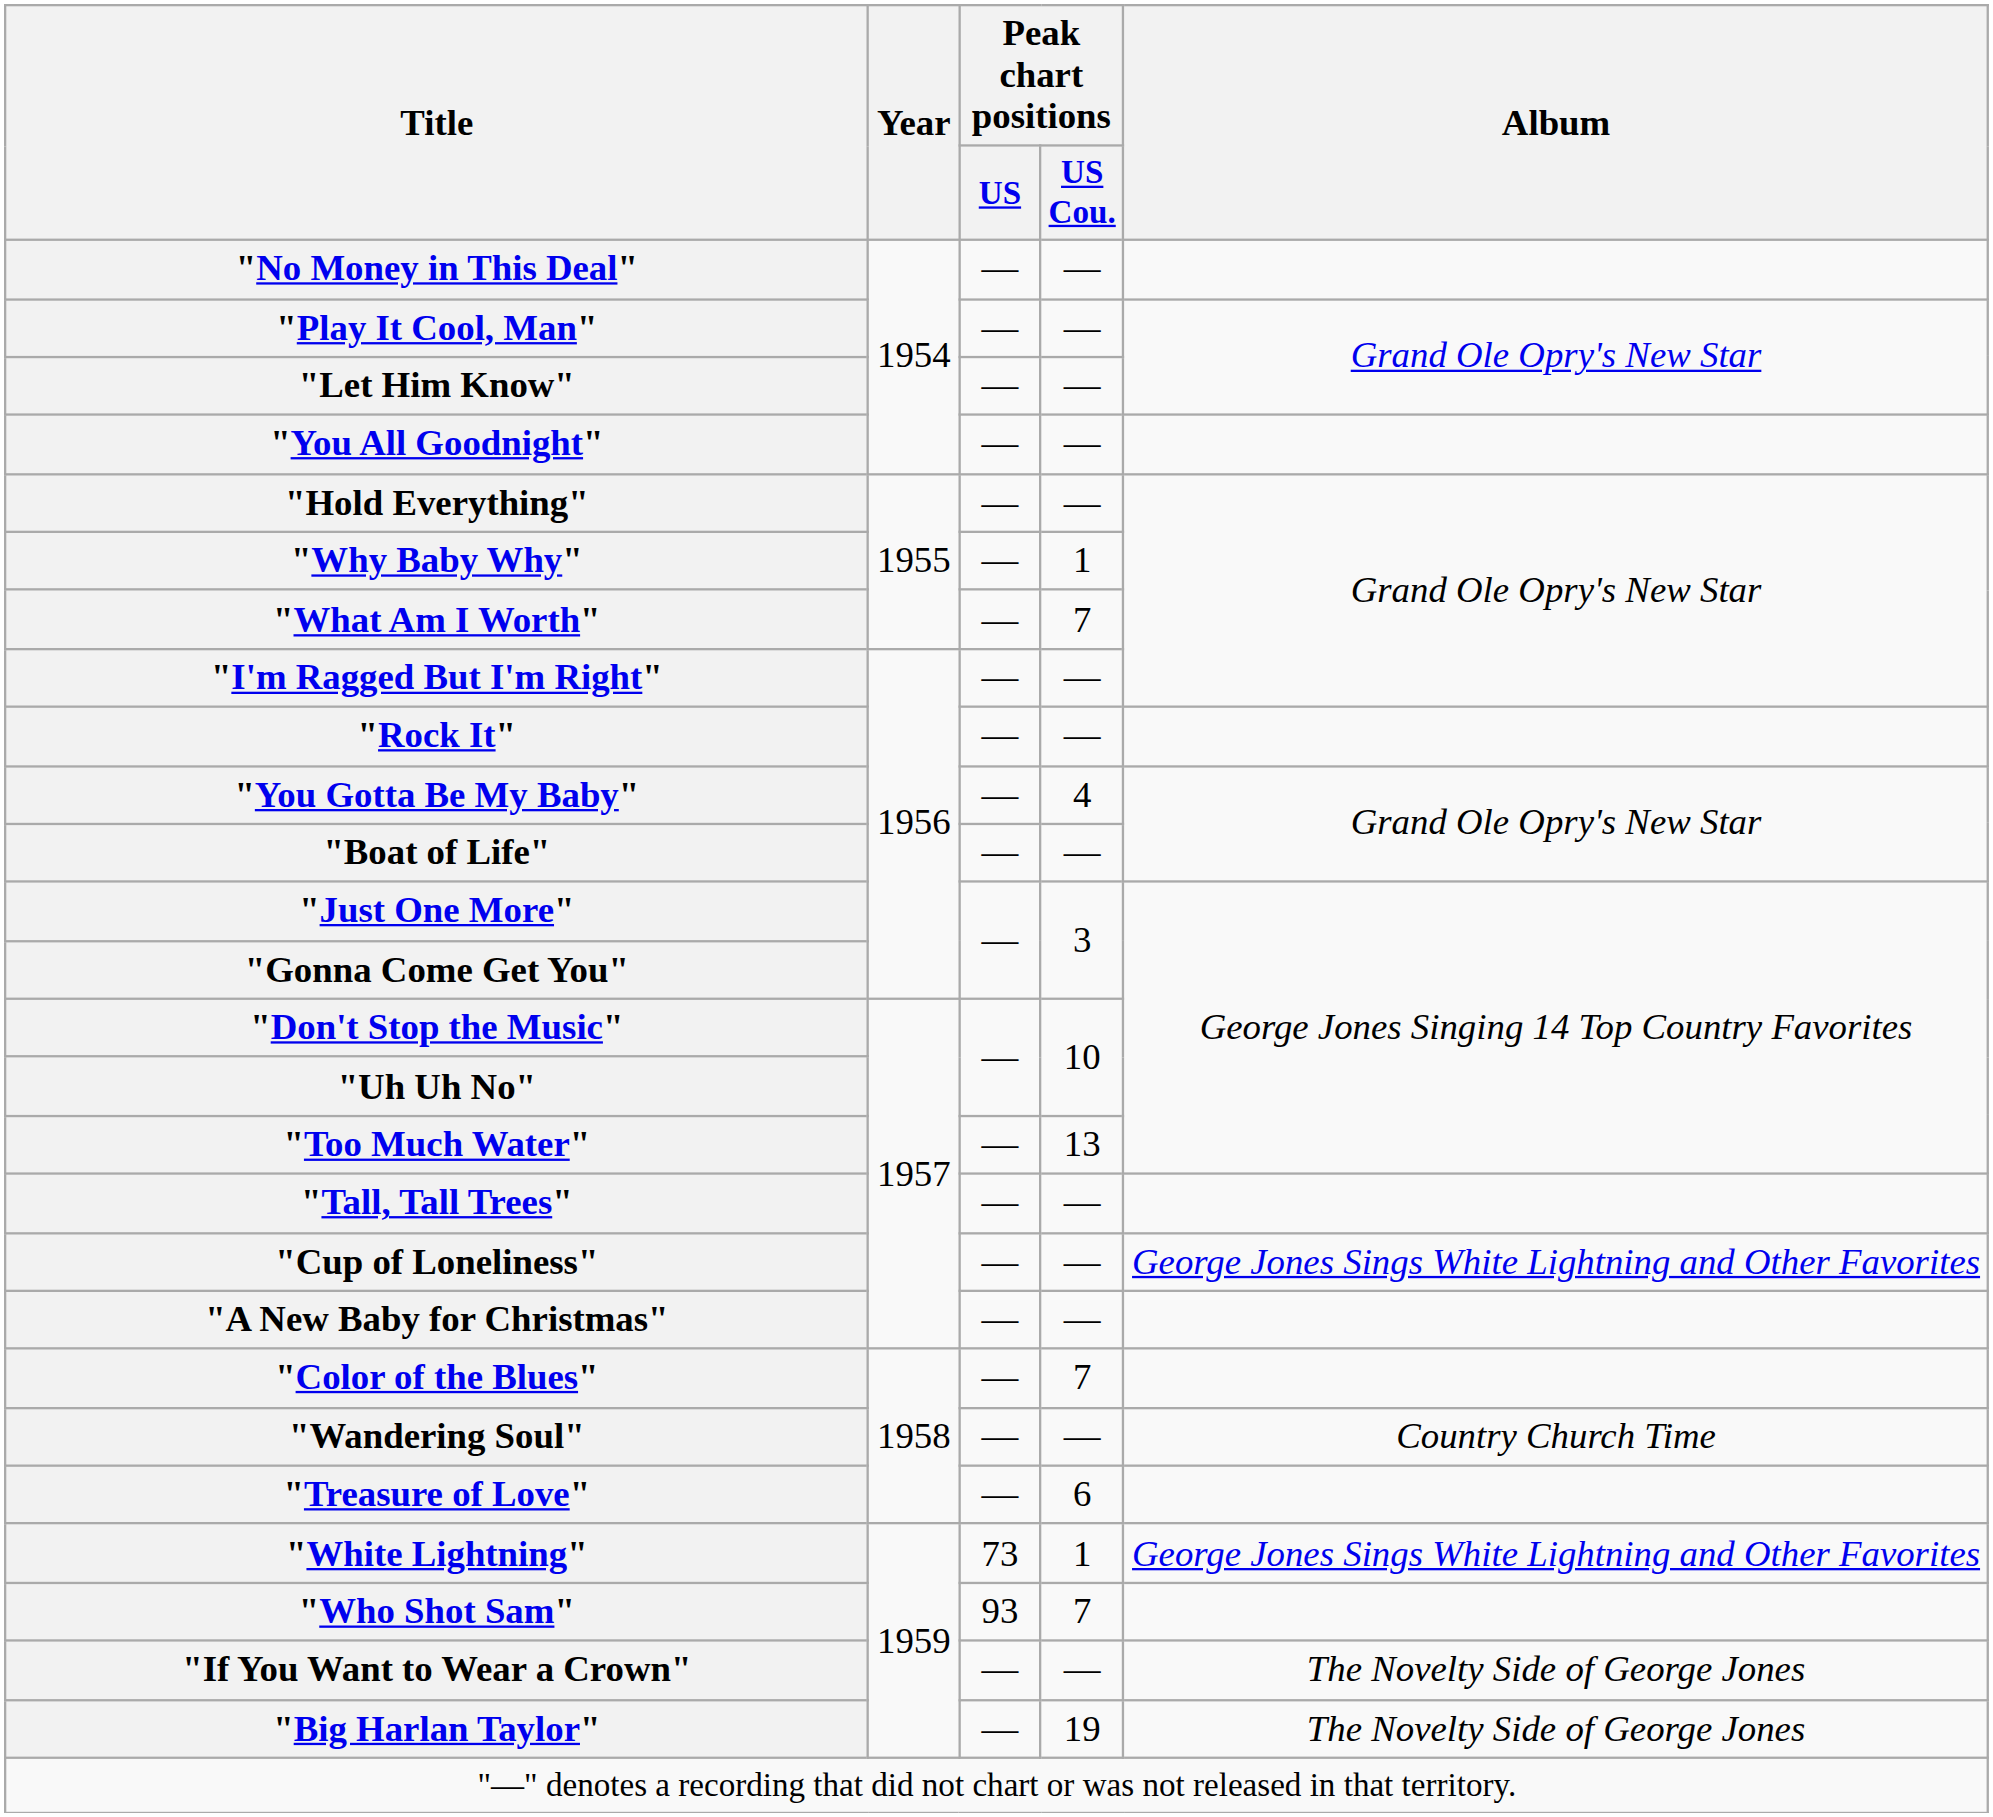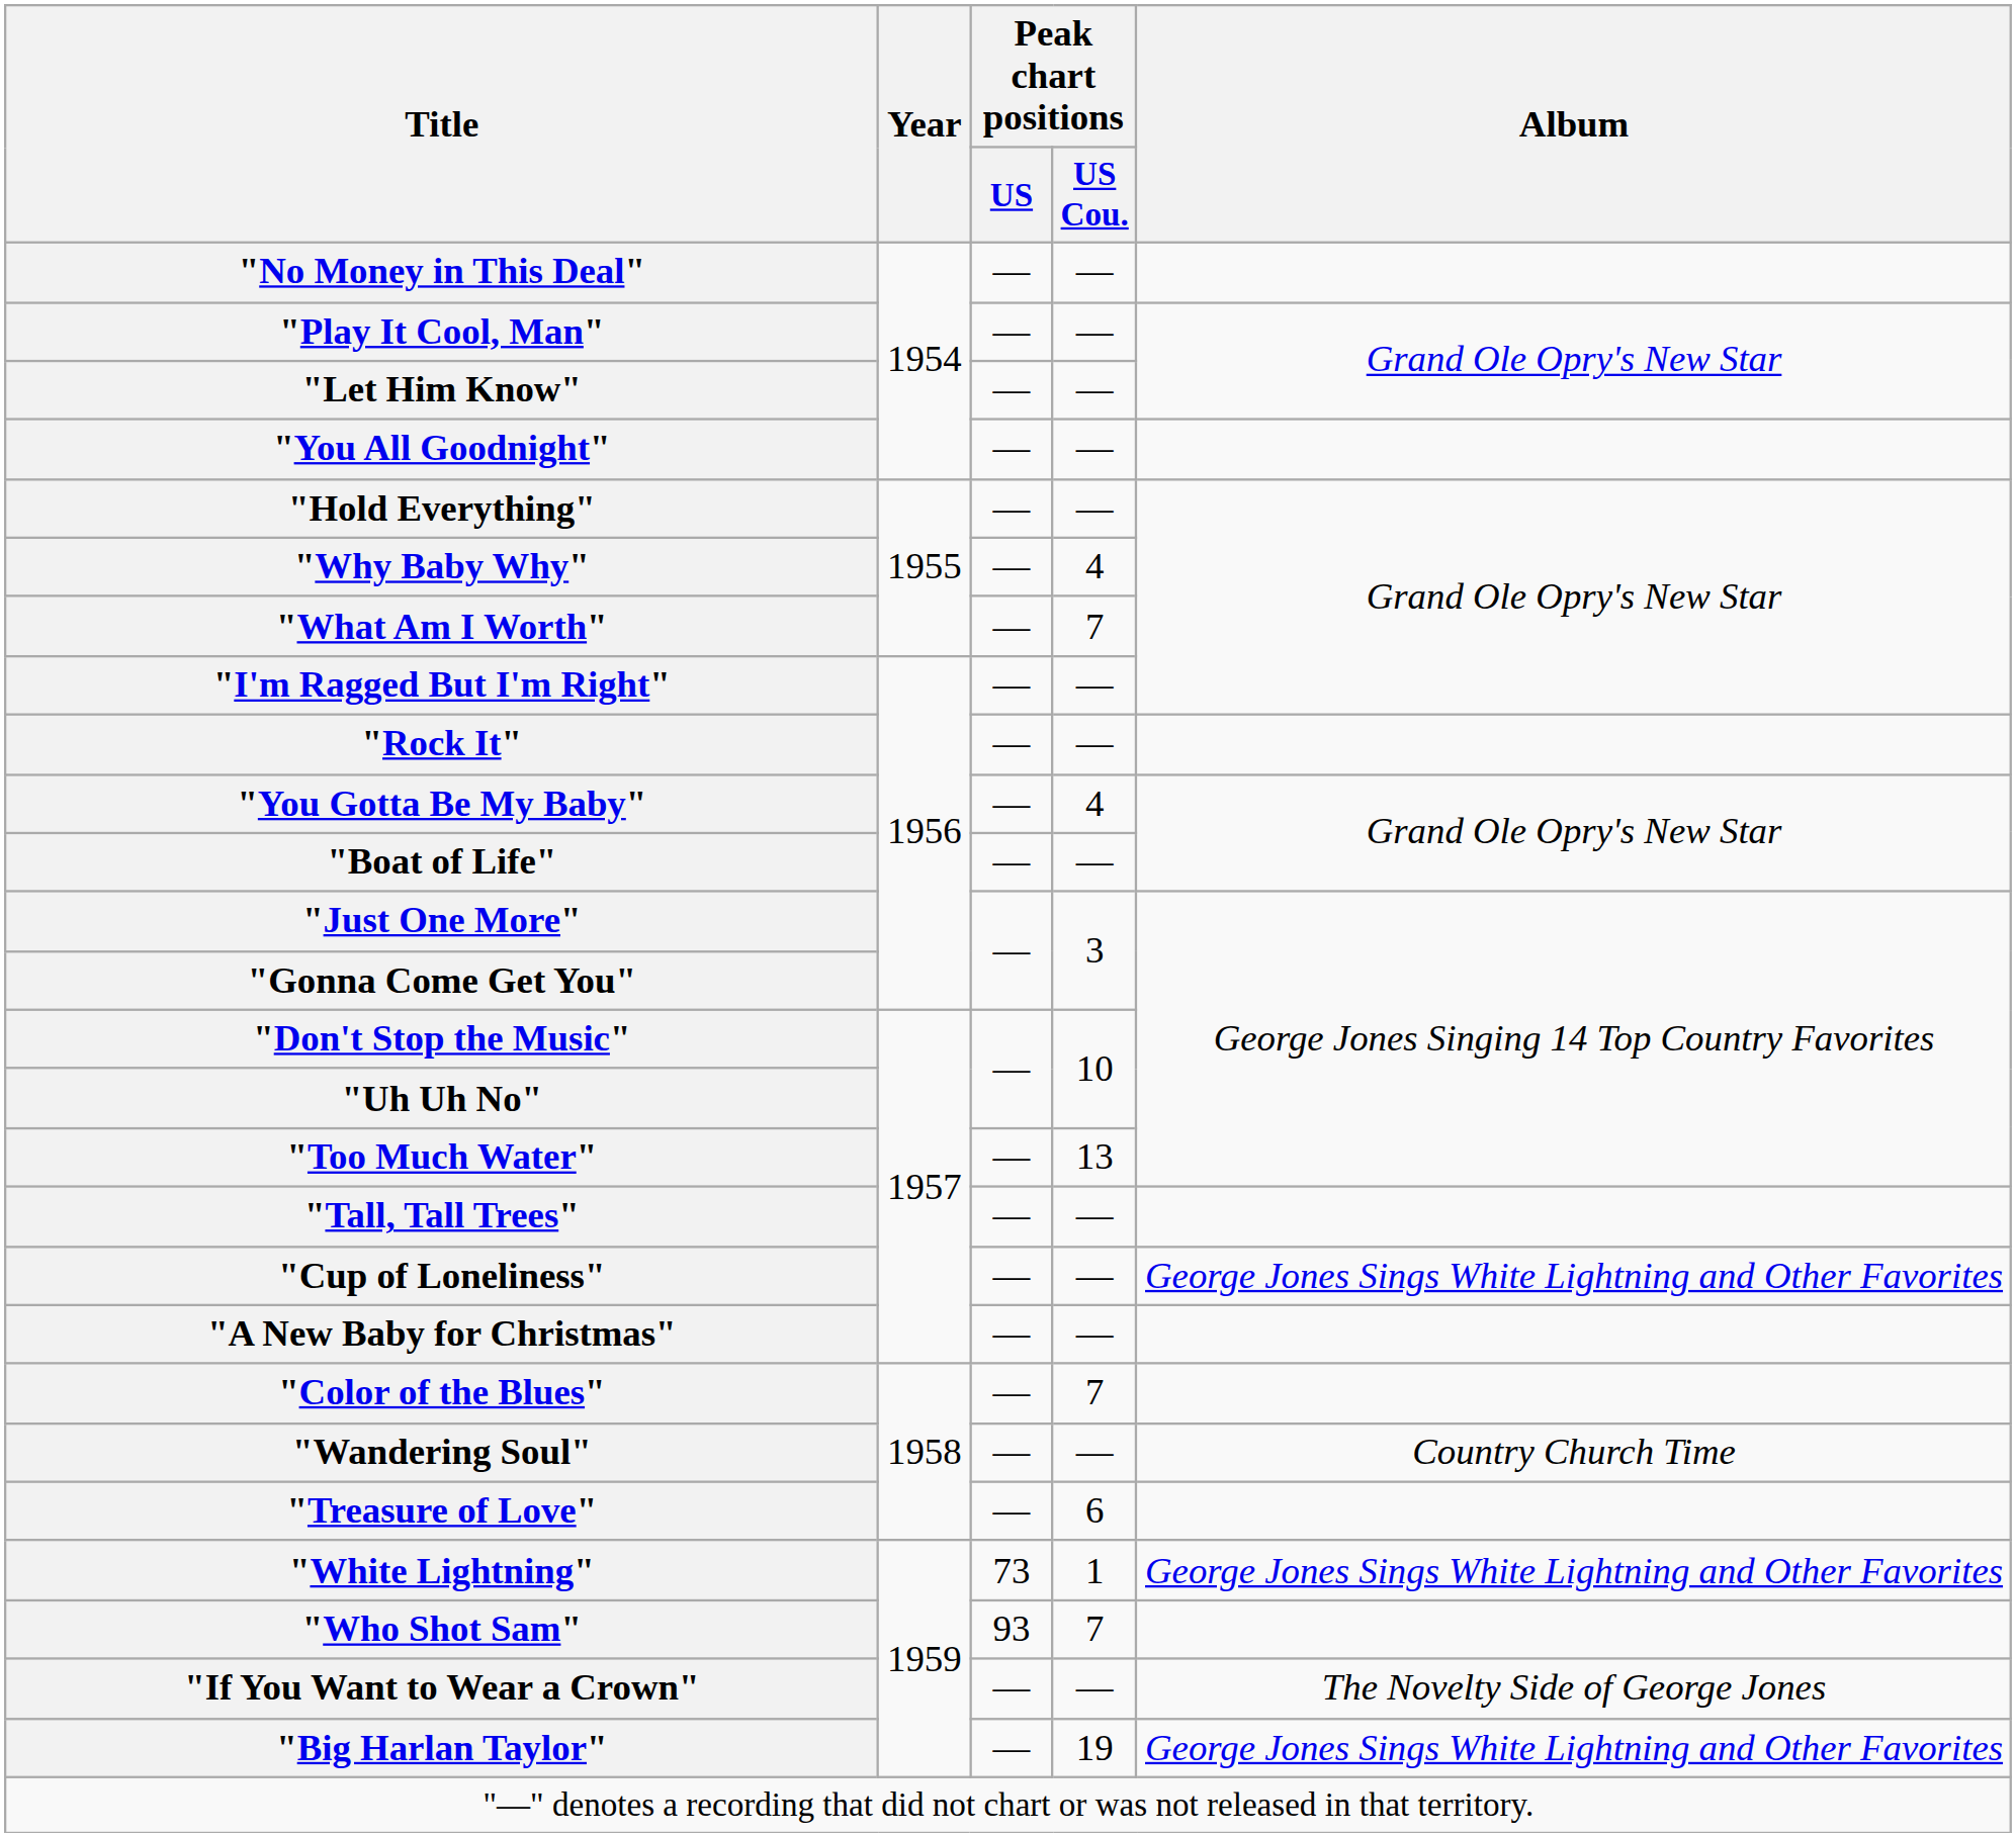 <table class="wikitable plainrowheaders" style="text-align:center;" border="1">
 <tr>
 <th scope="col" rowspan="2" style="width:23em;">Title</th>
 <th scope="col" rowspan="2">Year</th>
 <th scope="col" colspan="2">Peak chart<br>positions</th>
 <th scope="col" rowspan="2">Album</th>
 </tr>
 <tr>
 <th scope="col" style="width:2em;font-size:90%;"><a href='#'>US</a><br></th>
 <th scope="col" style="width:2em;font-size:90%;"><a href='#'>US<br>Cou.</a><br></th>
 </tr>
 <tr>
 <th scope="row">"<a href='#'>No Money in This Deal</a>"</th>
 <td rowspan="4">1954</td>
 <td>—</td>
 <td>—</td>
 <td></td>
 </tr>
 <tr>
 <th scope="row">"<a href='#'>Play It Cool, Man</a>"</th>
 <td>—</td>
 <td>—</td>
 <td rowspan="2"><em><a href='#'>Grand Ole Opry's New Star</a></em></td>
 </tr>
 <tr>
 <th scope="row">"Let Him Know"</th>
 <td>—</td>
 <td>—</td>
 </tr>
 <tr>
 <th scope="row">"<a href='#'>You All Goodnight</a>"</th>
 <td>—</td>
 <td>—</td>
 <td></td>
 </tr>
 <tr>
 <th scope="row">"Hold Everything"</th>
 <td rowspan="3">1955</td>
 <td>—</td>
 <td>—</td>
 <td rowspan="4"><em>Grand Ole Opry's New Star</em></td>
 </tr>
 <tr>
 <th scope="row">"<a href='#'>Why Baby Why</a>"</th>
 <td>—</td>
-<td>1</td>
+<td>4</td>
 </tr>
 <tr>
 <th scope="row">"<a href='#'>What Am I Worth</a>"</th>
 <td>—</td>
 <td>7</td>
 </tr>
 <tr>
 <th scope="row">"<a href='#'>I'm Ragged But I'm Right</a>"</th>
 <td rowspan="6">1956</td>
 <td>—</td>
 <td>—</td>
 </tr>
 <tr>
 <th scope="row">"<a href='#'>Rock It</a>" </th>
 <td>—</td>
 <td>—</td>
 <td></td>
 </tr>
 <tr>
 <th scope="row">"<a href='#'>You Gotta Be My Baby</a>"</th>
 <td>—</td>
 <td>4</td>
 <td rowspan="2"><em>Grand Ole Opry's New Star</em></td>
 </tr>
 <tr>
 <th scope="row">"Boat of Life"</th>
 <td>—</td>
 <td>—</td>
 </tr>
 <tr>
 <th scope="row">"<a href='#'>Just One More</a>"</th>
 <td rowspan="2">—</td>
 <td rowspan="2">3</td>
 <td rowspan="5"><em>George Jones Singing 14 Top Country Favorites</em></td>
 </tr>
 <tr>
 <th scope="row">"Gonna Come Get You"</th>
 </tr>
 <tr>
 <th scope="row">"<a href='#'>Don't Stop the Music</a>"</th>
 <td rowspan="6">1957</td>
 <td rowspan="2">—</td>
 <td rowspan="2">10</td>
 </tr>
 <tr>
 <th scope="row">"Uh Uh No"</th>
 </tr>
 <tr>
 <th scope="row">"<a href='#'>Too Much Water</a>"</th>
 <td>—</td>
 <td>13</td>
 </tr>
 <tr>
 <th scope="row">"<a href='#'>Tall, Tall Trees</a>"</th>
 <td>—</td>
 <td>—</td>
 <td></td>
 </tr>
 <tr>
 <th scope="row">"Cup of Loneliness"</th>
 <td>—</td>
 <td>—</td>
 <td><em><a href='#'>George Jones Sings White Lightning and Other Favorites</a></em></td>
 </tr>
 <tr>
 <th scope="row">"A New Baby for Christmas"</th>
 <td>—</td>
 <td>—</td>
 <td></td>
 </tr>
 <tr>
 <th scope="row">"<a href='#'>Color of the Blues</a>"</th>
 <td rowspan="3">1958</td>
 <td>—</td>
 <td>7</td>
 <td></td>
 </tr>
 <tr>
 <th scope="row">"Wandering Soul"</th>
 <td>—</td>
 <td>—</td>
 <td><em>Country Church Time</em></td>
 </tr>
 <tr>
 <th scope="row">"<a href='#'>Treasure of Love</a>"</th>
 <td>—</td>
 <td>6</td>
 <td></td>
 </tr>
 <tr>
 <th scope="row">"<a href='#'>White Lightning</a>"</th>
 <td rowspan="4">1959</td>
 <td>73</td>
 <td>1</td>
 <td><em><a href='#'>George Jones Sings White Lightning and Other Favorites</a></em></td>
 </tr>
 <tr>
 <th scope="row">"<a href='#'>Who Shot Sam</a>"</th>
 <td>93</td>
 <td>7</td>
 <td></td>
 </tr>
 <tr>
 <th scope="row">"If You Want to Wear a Crown"</th>
 <td>—</td>
 <td>—</td>
 <td><em>The Novelty Side of George Jones</em></td>
 </tr>
 <tr>
 <th scope="row">"<a href='#'>Big Harlan Taylor</a>"</th>
 <td>—</td>
 <td>19</td>
-<td><em>The Novelty Side of George Jones</em></td>
+<td><em><a href='#'>George Jones Sings White Lightning and Other Favorites</a></em></td>
 </tr>
 <tr>
 <td colspan="5" style="font-size:90%">"—" denotes a recording that did not chart or was not released in that territory.</td>
 </tr>
 </table>
